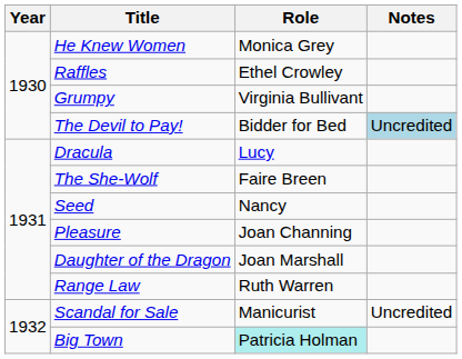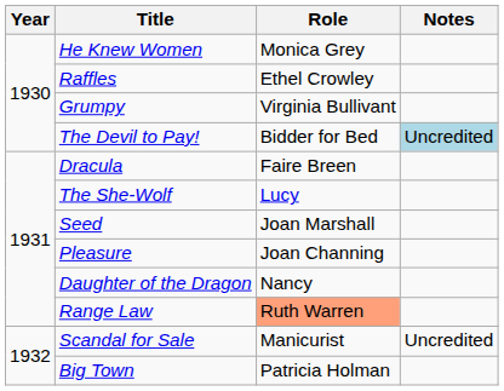 <table class="wikitable">
 <tr>
 <th>Year</th>
 <th>Title</th>
 <th>Role</th>
 <th>Notes</th>
 </tr>
 <tr>
 <td rowspan=4>1930</td>
 <td><em><a href='#'>He Knew Women</a></em></td>
 <td>Monica Grey</td>
 <td></td>
 </tr>
 <tr>
 <td><em><a href='#'>Raffles</a></em></td>
 <td>Ethel Crowley</td>
 <td></td>
 </tr>
 <tr>
 <td><em><a href='#'>Grumpy</a></em></td>
 <td>Virginia Bullivant</td>
 <td></td>
 </tr>
 <tr>
 <td><em><a href='#'>The Devil to Pay!</a></em></td>
 <td>Bidder for Bed</td>
 <td style="background: lightblue;">Uncredited</td>
 </tr>
 <tr>
 <td rowspan=6>1931</td>
 <td><em><a href='#'>Dracula</a></em></td>
+<td>Faire Breen</td>
+<td></td>
+</tr>
+<tr>
+<td><em><a href='#'>The She-Wolf</a></em></td>
 <td><a href='#'>Lucy</a></td>
 <td></td>
 </tr>
 <tr>
-<td><em><a href='#'>The She-Wolf</a></em></td>
-<td>Faire Breen</td>
-<td></td>
-</tr>
-<tr>
 <td><em><a href='#'>Seed</a></em></td>
-<td>Nancy</td>
+<td>Joan Marshall</td>
 <td></td>
 </tr>
 <tr>
 <td><em><a href='#'>Pleasure</a></em></td>
 <td>Joan Channing</td>
 <td></td>
 </tr>
 <tr>
 <td><em><a href='#'>Daughter of the Dragon</a></em></td>
-<td>Joan Marshall</td>
+<td>Nancy</td>
 <td></td>
 </tr>
 <tr>
 <td><em><a href='#'>Range Law</a></em></td>
-<td>Ruth Warren</td>
+<td style="background: lightsalmon;">Ruth Warren</td>
 <td></td>
 </tr>
 <tr>
 <td rowspan=2>1932</td>
 <td><em><a href='#'>Scandal for Sale</a></em></td>
 <td>Manicurist</td>
 <td>Uncredited</td>
 </tr>
 <tr>
 <td><em><a href='#'>Big Town</a></em></td>
-<td style="background: paleturquoise;">Patricia Holman</td>
+<td>Patricia Holman</td>
 <td></td>
 </tr>
 </table>
